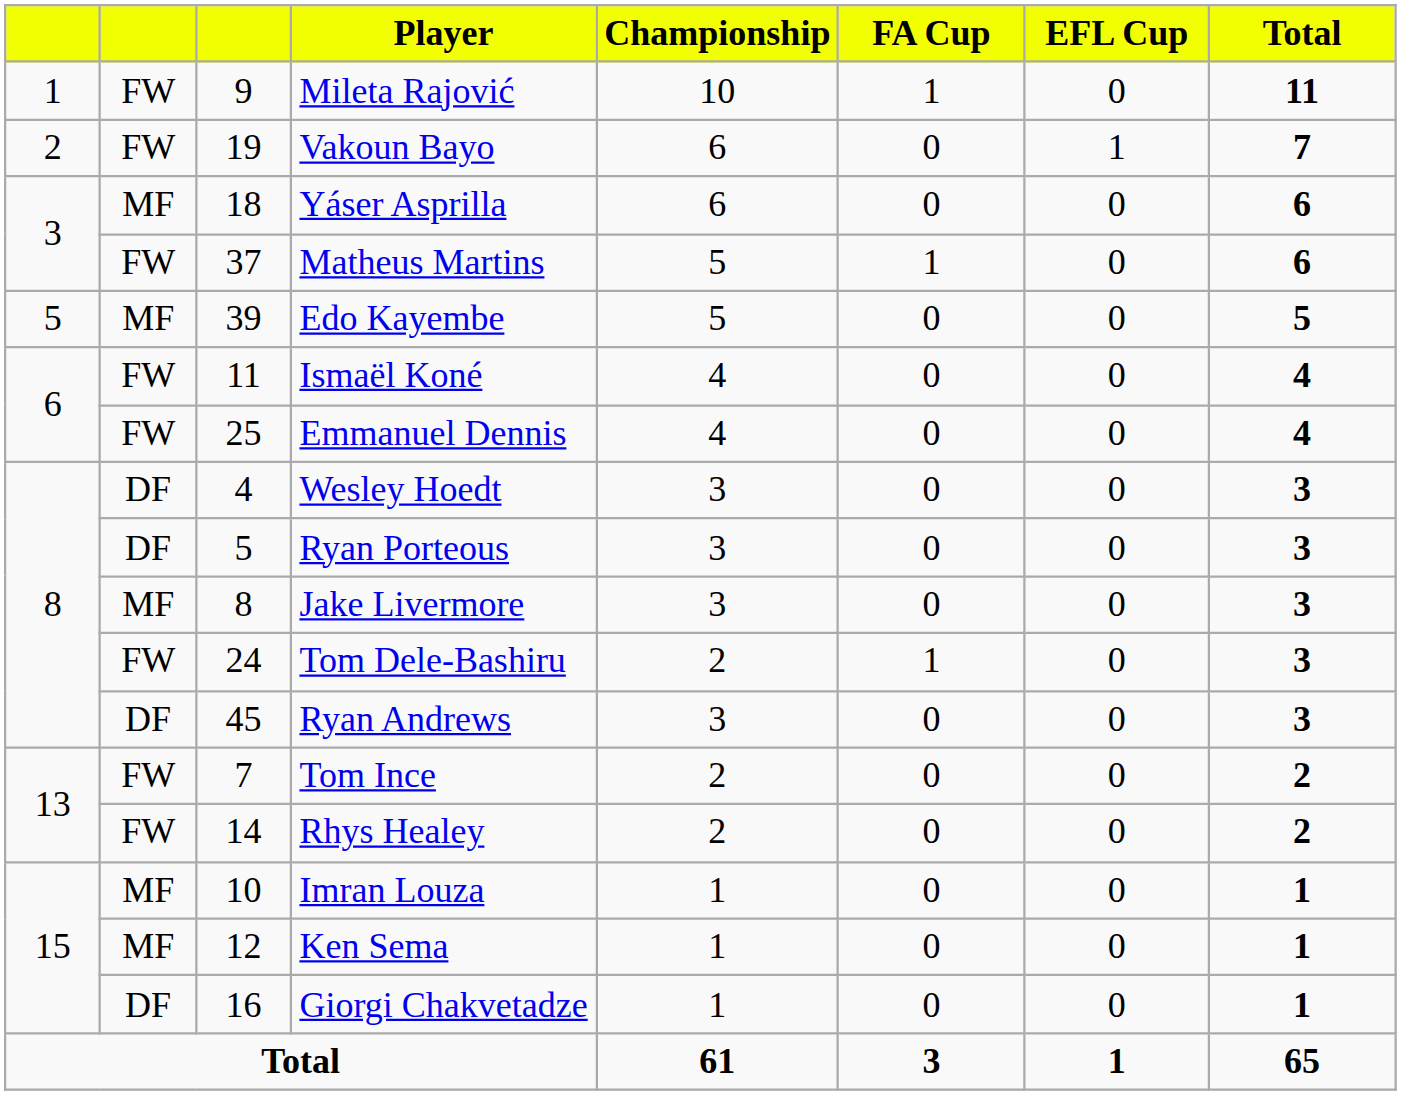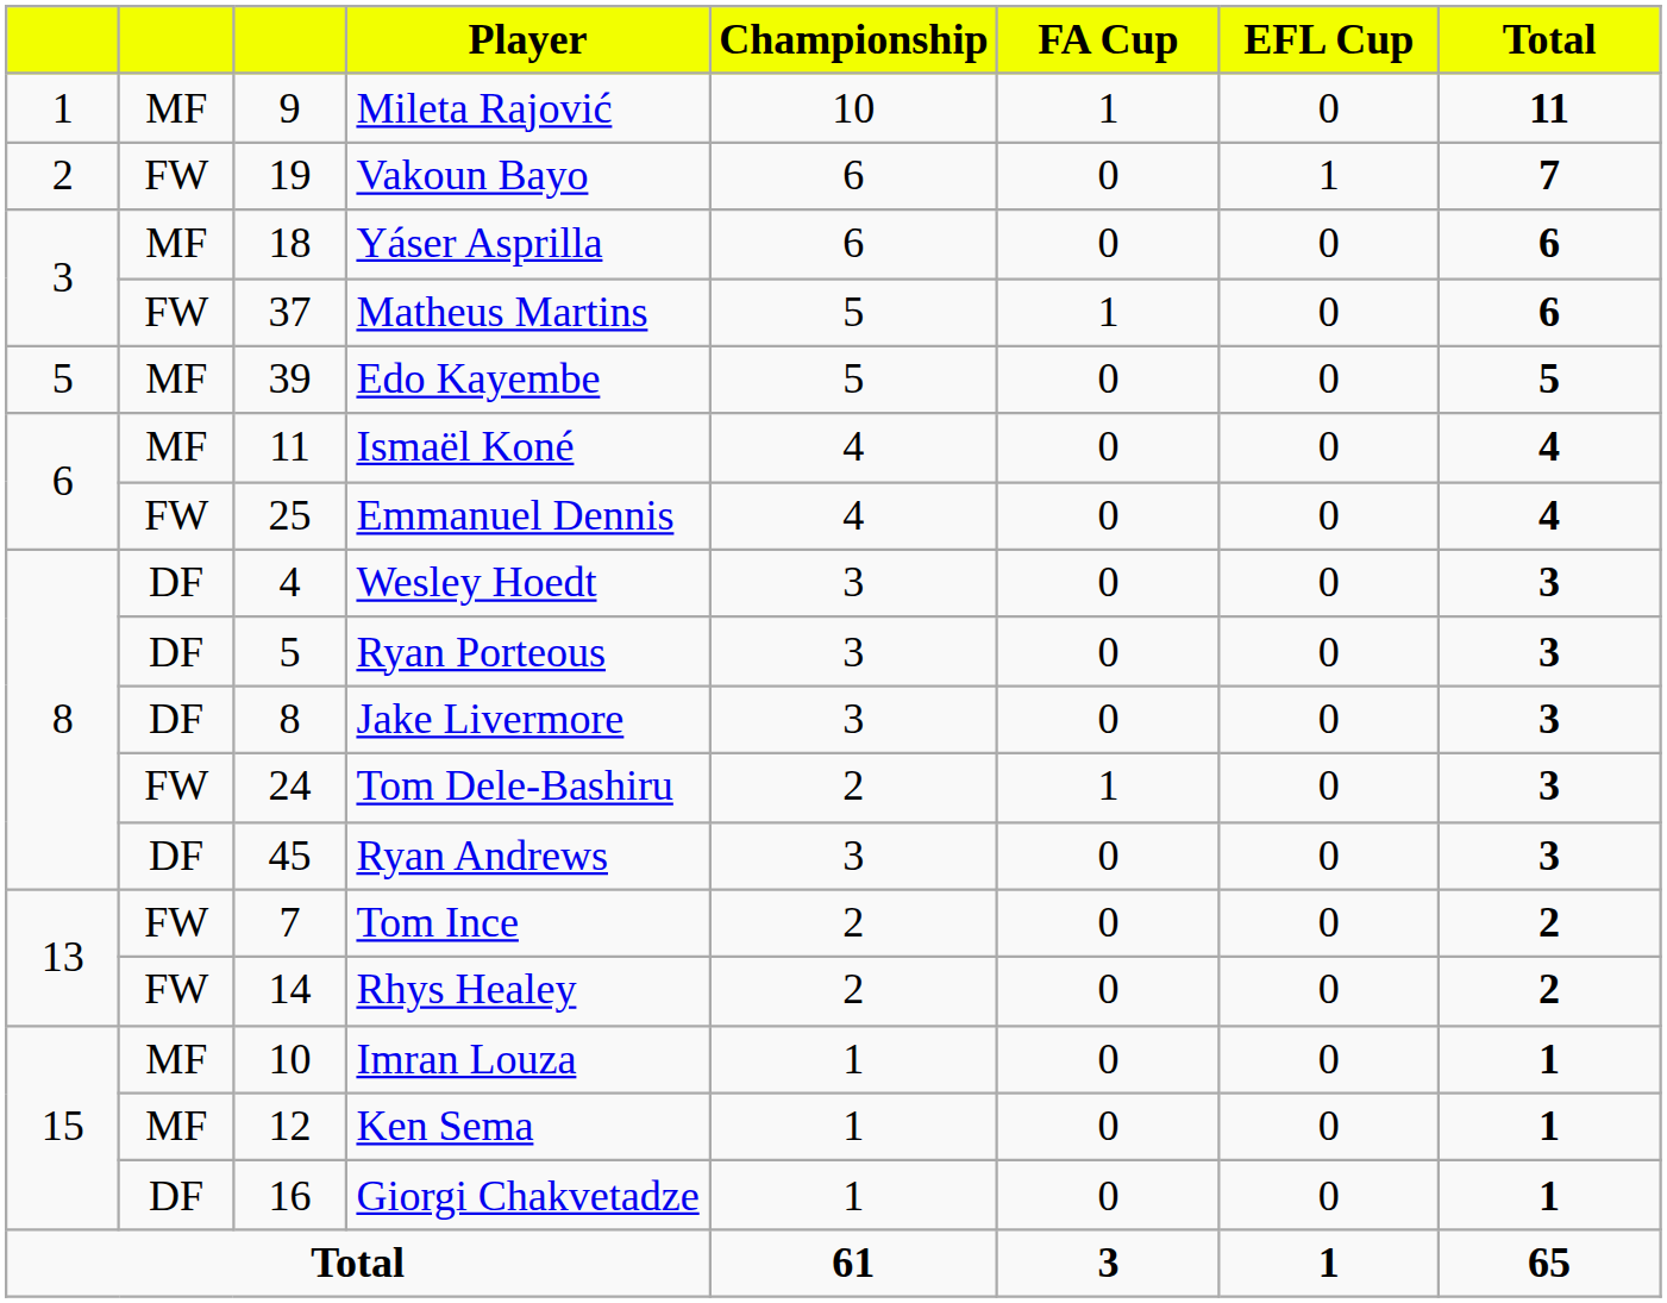 <table class="wikitable sortable" style="text-align:center">
 <tr>
 <th style="background:#f2ff00; color:black; width:35px; text-align:center;"></th>
 <th style="background:#f2ff00; color:black; width:35px; text-align:center;"></th>
 <th style="background:#f2ff00; color:black; width:35px; text-align:center;"></th>
 <th style="background:#f2ff00; color:black;">Player</th>
 <th style="background:#f2ff00; color:black; width:75px; text-align:center;">Championship</th>
 <th style="background:#f2ff00; color:black; width:75px; text-align:center;">FA Cup</th>
 <th style="background:#f2ff00; color:black; width:75px; text-align:center;">EFL Cup</th>
 <th style="background:#f2ff00; color:black; width:75px; text-align:center;"><strong>Total</strong></th>
 </tr>
 <tr>
 <td rowspan=1>1</td>
-<td>FW</td>
+<td>MF</td>
 <td>9</td>
 <td style="text-align:left;"> <a href='#'>Mileta Rajović</a></td>
 <td>10</td>
 <td>1</td>
 <td 0>0</td>
 <td><strong>11</strong></td>
 </tr>
 <tr>
 <td rowspan=1>2</td>
 <td>FW</td>
 <td>19</td>
 <td style="text-align:left;"> <a href='#'>Vakoun Bayo</a></td>
 <td>6</td>
 <td>0</td>
 <td 0>1</td>
 <td><strong>7</strong></td>
 </tr>
 <tr>
 <td rowspan=2>3</td>
 <td>MF</td>
 <td>18</td>
 <td style="text-align:left;"> <a href='#'>Yáser Asprilla</a></td>
 <td>6</td>
 <td>0</td>
 <td 0>0</td>
 <td><strong>6</strong></td>
 </tr>
 <tr>
 <td>FW</td>
 <td>37</td>
 <td style="text-align:left;"> <a href='#'>Matheus Martins</a></td>
 <td>5</td>
 <td>1</td>
 <td 0>0</td>
 <td><strong>6</strong></td>
 </tr>
 <tr>
 <td rowspan=1>5</td>
 <td>MF</td>
 <td>39</td>
 <td style="text-align:left;"> <a href='#'>Edo Kayembe</a></td>
 <td>5</td>
 <td>0</td>
 <td 0>0</td>
 <td><strong>5</strong></td>
 </tr>
 <tr>
 <td rowspan=2>6</td>
-<td>FW</td>
+<td>MF</td>
 <td>11</td>
 <td style="text-align:left;"> <a href='#'>Ismaël Koné</a></td>
 <td>4</td>
 <td>0</td>
 <td 0>0</td>
 <td><strong>4</strong></td>
 </tr>
 <tr>
 <td>FW</td>
 <td>25</td>
 <td style="text-align:left;"> <a href='#'>Emmanuel Dennis</a></td>
 <td>4</td>
 <td>0</td>
 <td 0>0</td>
 <td><strong>4</strong></td>
 </tr>
 <tr>
 <td rowspan=5>8</td>
 <td>DF</td>
 <td>4</td>
 <td style="text-align:left;"> <a href='#'>Wesley Hoedt</a></td>
 <td>3</td>
 <td>0</td>
 <td 0>0</td>
 <td><strong>3</strong></td>
 </tr>
 <tr>
 <td>DF</td>
 <td>5</td>
 <td style="text-align:left;"> <a href='#'>Ryan Porteous</a></td>
 <td>3</td>
 <td>0</td>
 <td 0>0</td>
 <td><strong>3</strong></td>
 </tr>
 <tr>
-<td>MF</td>
+<td>DF</td>
 <td>8</td>
 <td style="text-align:left;"> <a href='#'>Jake Livermore</a></td>
 <td>3</td>
 <td>0</td>
 <td 0>0</td>
 <td><strong>3</strong></td>
 </tr>
 <tr>
 <td>FW</td>
 <td>24</td>
 <td style="text-align:left;"> <a href='#'>Tom Dele-Bashiru</a></td>
 <td>2</td>
 <td>1</td>
 <td 0>0</td>
 <td><strong>3</strong></td>
 </tr>
 <tr>
 <td>DF</td>
 <td>45</td>
 <td style="text-align:left;"> <a href='#'>Ryan Andrews</a></td>
 <td>3</td>
 <td>0</td>
 <td 0>0</td>
 <td><strong>3</strong></td>
 </tr>
 <tr>
 <td rowspan=2>13</td>
 <td>FW</td>
 <td>7</td>
 <td style="text-align:left;"> <a href='#'>Tom Ince</a></td>
 <td>2</td>
 <td>0</td>
 <td 0>0</td>
 <td><strong>2</strong></td>
 </tr>
 <tr>
 <td>FW</td>
 <td>14</td>
 <td style="text-align:left;"> <a href='#'>Rhys Healey</a></td>
 <td>2</td>
 <td>0</td>
 <td 0>0</td>
 <td><strong>2</strong></td>
 </tr>
 <tr>
 <td rowspan=3>15</td>
 <td>MF</td>
 <td>10</td>
 <td style="text-align:left;"> <a href='#'>Imran Louza</a></td>
 <td>1</td>
 <td>0</td>
 <td 0>0</td>
 <td><strong>1</strong></td>
 </tr>
 <tr>
 <td>MF</td>
 <td>12</td>
 <td style="text-align:left;"> <a href='#'>Ken Sema</a></td>
 <td>1</td>
 <td>0</td>
 <td 0>0</td>
 <td><strong>1</strong></td>
 </tr>
 <tr>
 <td>DF</td>
 <td>16</td>
 <td style="text-align:left;"> <a href='#'>Giorgi Chakvetadze</a></td>
 <td>1</td>
 <td>0</td>
 <td 0>0</td>
 <td><strong>1</strong></td>
 </tr>
 <tr |class="sortbottom">
 <td colspan="4"><strong>Total</strong></td>
 <td><strong>61</strong></td>
 <td><strong>3</strong></td>
 <td><strong>1</strong></td>
 <td><strong>65</strong></td>
 </tr>
 </table>
